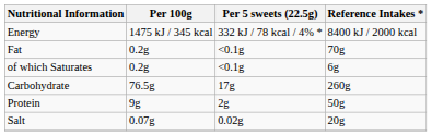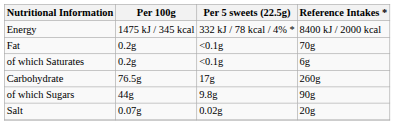 <table class="wikitable">
 <tr>
 <th>Nutritional Information</th>
 <th>Per 100g</th>
 <th>Per 5 sweets (22.5g)</th>
 <th>Reference Intakes *</th>
 </tr>
 <tr>
 <td>Energy</td>
 <td>1475 kJ / 345 kcal</td>
 <td>332 kJ / 78 kcal / 4% *</td>
 <td>8400 kJ / 2000 kcal</td>
 </tr>
 <tr>
 <td>Fat</td>
 <td>0.2g</td>
 <td><0.1g</td>
 <td>70g</td>
 </tr>
 <tr>
 <td>of which Saturates</td>
 <td>0.2g</td>
 <td><0.1g</td>
 <td>6g</td>
 </tr>
 <tr>
 <td>Carbohydrate</td>
 <td>76.5g</td>
 <td>17g</td>
 <td>260g</td>
 </tr>
 <tr>
-<td>Protein</td>
-<td>9g</td>
-<td>2g</td>
-<td>50g</td>
+<td>of which Sugars</td>
+<td>44g</td>
+<td>9.8g</td>
+<td>90g</td>
 </tr>
 <tr>
 <td>Salt</td>
 <td>0.07g</td>
 <td>0.02g</td>
 <td>20g</td>
 </tr>
 <tr>
 </tr>
 </table>
